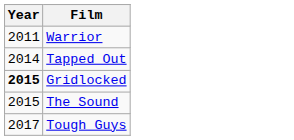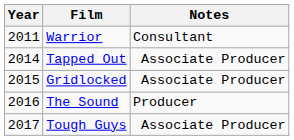 <table class="wikitable">
 <tr>
 <th>Year</th>
 <th>Film</th>
+<th>Notes</th>
 </tr>
 <tr>
 <td>2011</td>
 <td><a href='#'>Warrior</a></td>
+<td>Consultant       </td>
 </tr>
 <tr>
 <td>2014</td>
 <td><a href='#'>Tapped Out</a></td>
-</tr>
-<tr>
-<td><strong>2015</strong></td>
-<td><a href='#'>Gridlocked</a></td>
+<td> Associate Producer</td>
 </tr>
 <tr>
 <td>2015</td>
+<td><a href='#'>Gridlocked</a></td>
+<td> Associate Producer</td>
+</tr>
+<tr>
+<td>2016</td>
 <td><a href='#'>The Sound</a></td>
+<td>Producer       </td>
 </tr>
 <tr>
 <td>2017</td>
 <td><a href='#'>Tough Guys</a></td>
+<td> Associate Producer</td>
 </tr>
 </table>
